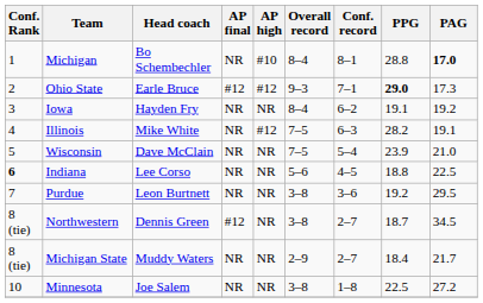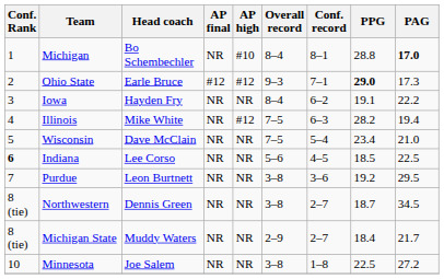 <table class="sortable wikitable">
 <tr>
 <th width="25">Conf. Rank</th>
 <th width="100">Team</th>
 <th width="100">Head coach</th>
 <th width="25">AP final</th>
 <th width="25">AP high</th>
 <th width="50">Overall record</th>
 <th width="50">Conf. record</th>
 <th width="50">PPG</th>
 <th width="50">PAG</th>
 </tr>
 <tr align="left" bgcolor="">
 <td>1</td>
 <td><a href='#'>Michigan</a></td>
 <td><a href='#'>Bo Schembechler</a></td>
 <td>NR</td>
 <td>#10</td>
 <td>8–4</td>
 <td>8–1</td>
 <td>28.8</td>
 <td><strong>17.0</strong></td>
 </tr>
 <tr align="left" bgcolor="">
 <td>2</td>
 <td><a href='#'>Ohio State</a></td>
 <td><a href='#'>Earle Bruce</a></td>
 <td>#12</td>
 <td>#12</td>
 <td>9–3</td>
 <td>7–1</td>
 <td><strong>29.0</strong></td>
 <td>17.3</td>
 </tr>
 <tr align="left" bgcolor="">
 <td>3</td>
 <td><a href='#'>Iowa</a></td>
 <td><a href='#'>Hayden Fry</a></td>
 <td>NR</td>
 <td>NR</td>
 <td>8–4</td>
 <td>6–2</td>
 <td>19.1</td>
-<td>19.2</td>
+<td>22.2</td>
 </tr>
 <tr align="left" bgcolor="">
 <td>4</td>
 <td><a href='#'>Illinois</a></td>
 <td><a href='#'>Mike White</a></td>
 <td>NR</td>
 <td>#12</td>
 <td>7–5</td>
 <td>6–3</td>
 <td>28.2</td>
-<td>19.1</td>
+<td>19.4</td>
 </tr>
 <tr align="left" bgcolor="">
 <td>5</td>
 <td><a href='#'>Wisconsin</a></td>
 <td><a href='#'>Dave McClain</a></td>
 <td>NR</td>
 <td>NR</td>
 <td>7–5</td>
 <td>5–4</td>
-<td>23.9</td>
+<td>23.4</td>
 <td>21.0</td>
 </tr>
 <tr align="left" bgcolor="">
 <td><strong>6</strong></td>
 <td><a href='#'>Indiana</a></td>
 <td><a href='#'>Lee Corso</a></td>
 <td>NR</td>
 <td>NR</td>
 <td>5–6</td>
 <td>4–5</td>
-<td>18.8</td>
+<td>18.5</td>
 <td>22.5</td>
 </tr>
 <tr align="left" bgcolor="">
 <td>7</td>
 <td><a href='#'>Purdue</a></td>
 <td><a href='#'>Leon Burtnett</a></td>
 <td>NR</td>
 <td>NR</td>
 <td>3–8</td>
 <td>3–6</td>
 <td>19.2</td>
 <td>29.5</td>
 </tr>
 <tr align="left" bgcolor="">
 <td>8 (tie)</td>
 <td><a href='#'>Northwestern</a></td>
 <td><a href='#'>Dennis Green</a></td>
-<td>#12</td>
+<td>NR</td>
 <td>NR</td>
 <td>3–8</td>
 <td>2–7</td>
 <td>18.7</td>
 <td>34.5</td>
 </tr>
 <tr align="left" bgcolor="">
 <td>8 (tie)</td>
 <td><a href='#'>Michigan State</a></td>
 <td><a href='#'>Muddy Waters</a></td>
 <td>NR</td>
 <td>NR</td>
 <td>2–9</td>
 <td>2–7</td>
 <td>18.4</td>
 <td>21.7</td>
 </tr>
 <tr align="left" bgcolor="">
 <td>10</td>
 <td><a href='#'>Minnesota</a></td>
 <td><a href='#'>Joe Salem</a></td>
 <td>NR</td>
 <td>NR</td>
 <td>3–8</td>
 <td>1–8</td>
 <td>22.5</td>
 <td>27.2</td>
 </tr>
 <tr>
 </tr>
 </table>
